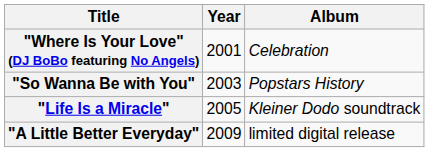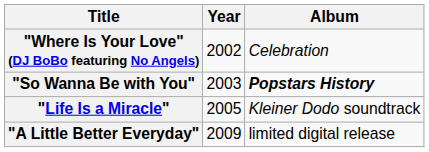 <table class="wikitable plainrowheaders" border="1">
 <tr>
 <th scope="col">Title</th>
 <th scope="col">Year</th>
 <th scope="col">Album</th>
 </tr>
 <tr>
 <th scope="row">"Where Is Your Love" <br><small>(<a href='#'>DJ BoBo</a> featuring <a href='#'>No Angels</a>)</small></th>
-<td style="text-align:center;">2001</td>
+<td style="text-align:center;">2002</td>
 <td><em>Celebration</em></td>
 </tr>
 <tr>
 <th scope="row">"So Wanna Be with You"</th>
 <td style="text-align:center;">2003</td>
-<td><em>Popstars History</em></td>
+<td><strong><em>Popstars History</em></strong></td>
 </tr>
 <tr>
 <th scope="row">"<a href='#'>Life Is a Miracle</a>"</th>
 <td style="text-align:center;">2005</td>
 <td><em>Kleiner Dodo</em> soundtrack</td>
 </tr>
 <tr>
 <th scope="row">"A Little Better Everyday"</th>
 <td style="text-align:center;">2009</td>
 <td>limited digital release</td>
 </tr>
 </table>
